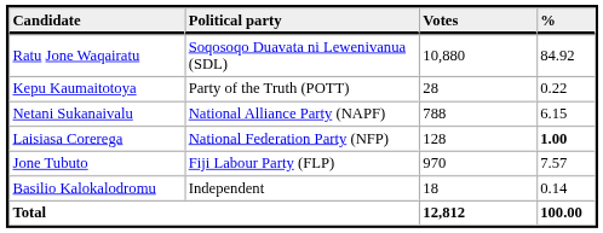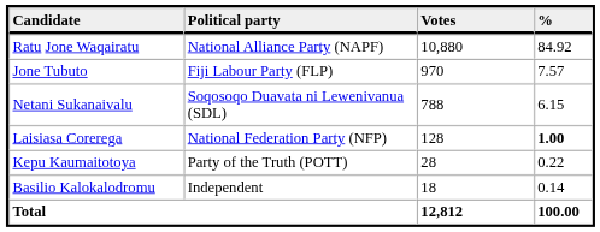 <table table width="70%" border="1" align="center" cellpadding=3 cellspacing=0 style="margin:5px; border:3px solid;">
 <tr>
 <td td width="30%" style="border-bottom:3px solid; background:#efefef;"><strong>Candidate</strong></td>
 <td td width="40%" style="border-bottom:3px solid; background:#efefef;"><strong>Political party</strong></td>
 <td td width="20%" style="border-bottom:3px solid; background:#efefef;"><strong>Votes</strong></td>
 <td td width="10%" style="border-bottom:3px solid; background:#efefef;"><strong>%</strong></td>
 </tr>
 <tr>
 <td><a href='#'>Ratu</a> <a href='#'>Jone Waqairatu</a></td>
-<td><a href='#'>Soqosoqo Duavata ni Lewenivanua</a> (SDL)</td>
+<td><a href='#'>National Alliance Party</a> (NAPF)</td>
 <td>10,880</td>
 <td>84.92</td>
 </tr>
 <tr>
-<td><a href='#'>Kepu Kaumaitotoya</a></td>
-<td>Party of the Truth (POTT)</td>
-<td>28</td>
-<td>0.22</td>
+<td><a href='#'>Jone Tubuto</a></td>
+<td><a href='#'>Fiji Labour Party</a> (FLP)</td>
+<td>970</td>
+<td>7.57</td>
 </tr>
 <tr>
 <td><a href='#'>Netani Sukanaivalu</a></td>
-<td><a href='#'>National Alliance Party</a> (NAPF)</td>
+<td><a href='#'>Soqosoqo Duavata ni Lewenivanua</a> (SDL)</td>
 <td>788</td>
 <td>6.15</td>
 </tr>
 <tr>
 <td><a href='#'>Laisiasa Corerega</a></td>
 <td><a href='#'>National Federation Party</a> (NFP)</td>
 <td>128</td>
 <td><strong>1.00</strong></td>
 </tr>
 <tr>
-<td><a href='#'>Jone Tubuto</a></td>
-<td><a href='#'>Fiji Labour Party</a> (FLP)</td>
-<td>970</td>
-<td>7.57</td>
+<td><a href='#'>Kepu Kaumaitotoya</a></td>
+<td>Party of the Truth (POTT)</td>
+<td>28</td>
+<td>0.22</td>
 </tr>
 <tr>
 <td><a href='#'>Basilio Kalokalodromu</a></td>
 <td>Independent</td>
 <td>18</td>
 <td>0.14</td>
 </tr>
 <tr>
 <td colspan=2><strong>Total</strong></td>
 <td><strong>12,812</strong></td>
 <td><strong>100.00</strong></td>
 </tr>
 <tr>
 </tr>
 </table>
